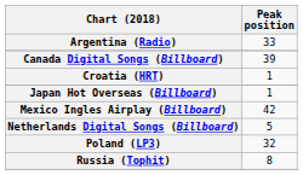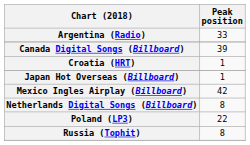 <table class="wikitable plainrowheaders sortable" style="text-align:center">
 <tr>
 <th scope="col">Chart (2018)</th>
 <th scope="col">Peak<br> position</th>
 </tr>
 <tr>
 <th scope="row">Argentina (<a href='#'>Radio</a>)</th>
 <td>33</td>
 </tr>
 <tr>
 </tr>
 <tr>
 </tr>
 <tr>
 <th scope="row">Canada <a href='#'>Digital Songs</a> (<em><a href='#'>Billboard</a></em>)</th>
 <td>39</td>
 </tr>
 <tr>
 <th scope="row">Croatia (<a href='#'>HRT</a>)</th>
 <td>1</td>
 </tr>
 <tr>
 </tr>
 <tr>
 </tr>
 <tr>
 </tr>
 <tr>
 <th scope="row">Japan Hot Overseas (<em><a href='#'>Billboard</a></em>)</th>
 <td>1</td>
 </tr>
 <tr>
 <th scope="row">Mexico Ingles Airplay (<em><a href='#'>Billboard</a></em>)</th>
 <td>42</td>
 </tr>
 <tr>
 <th scope="row">Netherlands <a href='#'>Digital Songs</a> (<em><a href='#'>Billboard</a></em>)</th>
-<td>5</td>
+<td>8</td>
 </tr>
 <tr>
 <th scope="row">Poland (<a href='#'>LP3</a>)</th>
-<td align="center">32</td>
+<td align="center">22</td>
 </tr>
 <tr>
 <th scope="row">Russia (<a href='#'>Tophit</a>)</th>
 <td align="center">8</td>
 </tr>
 <tr>
 </tr>
 <tr>
 </tr>
 <tr>
 </tr>
 <tr>
 </tr>
 <tr>
 </tr>
 <tr>
 </tr>
 <tr>
 </tr>
 </table>
